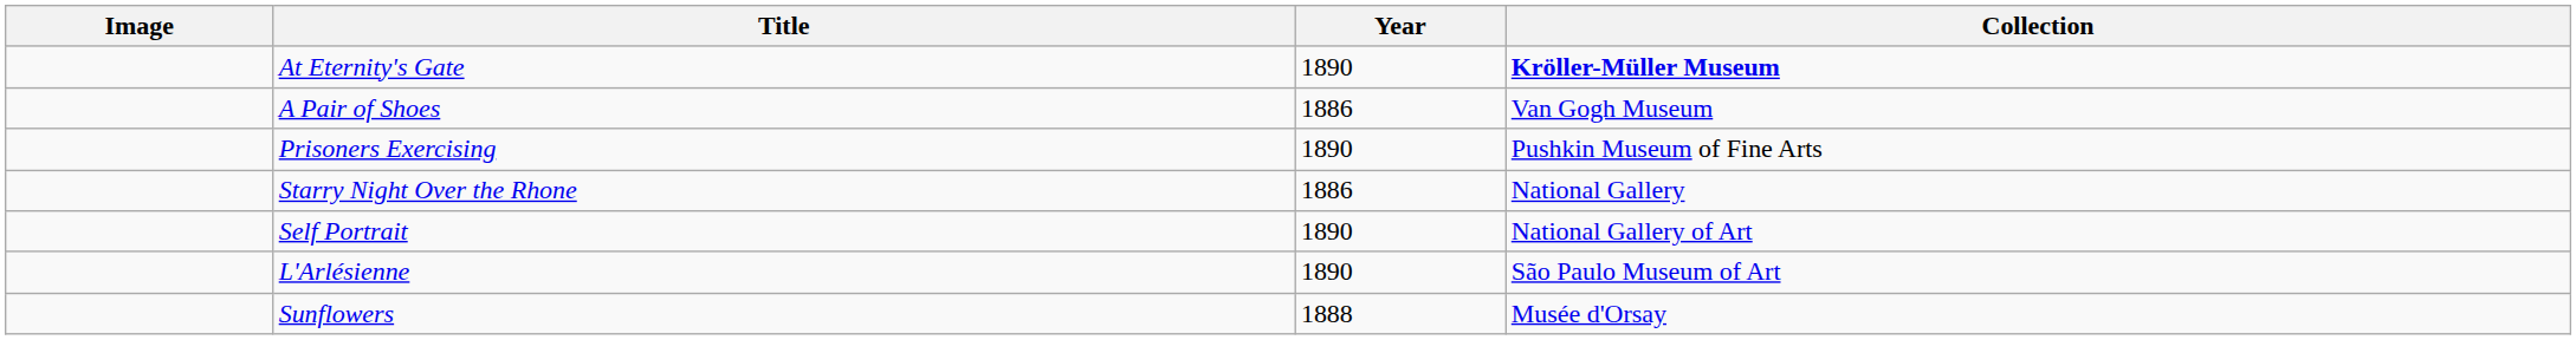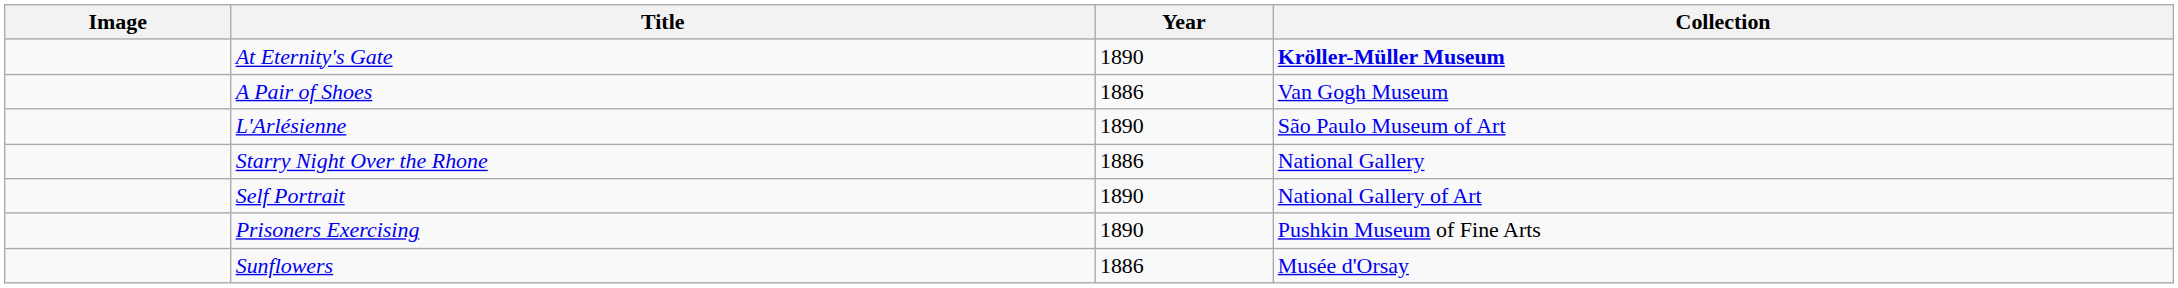 <table class='wikitable sortable' style='width:100%'>
 <tr>
 <th>Image</th>
 <th>Title</th>
 <th>Year</th>
 <th>Collection</th>
 </tr>
 <tr>
 <td></td>
 <td><em><a href='#'>At Eternity's Gate</a></em></td>
 <td>1890</td>
 <td><strong><a href='#'>Kröller-Müller Museum</a></strong></td>
 </tr>
 <tr>
 <td></td>
 <td><em><a href='#'>A Pair of Shoes</a></em></td>
 <td>1886</td>
 <td><a href='#'>Van Gogh Museum</a></td>
 </tr>
 <tr>
 <td></td>
-<td><em><a href='#'>Prisoners Exercising</a></em></td>
+<td><em><a href='#'>L'Arlésienne</a></em></td>
 <td>1890</td>
-<td><a href='#'>Pushkin Museum</a> of Fine Arts</td>
+<td><a href='#'>São Paulo Museum of Art</a></td>
 </tr>
 <tr>
 <td></td>
 <td><em><a href='#'>Starry Night Over the Rhone</a></em></td>
 <td>1886</td>
 <td><a href='#'>National Gallery</a></td>
 </tr>
 <tr>
 <td></td>
 <td><em><a href='#'>Self Portrait</a></em></td>
 <td>1890</td>
 <td><a href='#'>National Gallery of Art</a></td>
 </tr>
 <tr>
 <td></td>
-<td><em><a href='#'>L'Arlésienne</a></em></td>
+<td><em><a href='#'>Prisoners Exercising</a></em></td>
 <td>1890</td>
-<td><a href='#'>São Paulo Museum of Art</a></td>
+<td><a href='#'>Pushkin Museum</a> of Fine Arts</td>
 </tr>
 <tr>
 <td></td>
 <td><em><a href='#'>Sunflowers</a></em></td>
-<td>1888</td>
+<td>1886</td>
 <td><a href='#'>Musée d'Orsay</a></td>
 </tr>
 </table>
